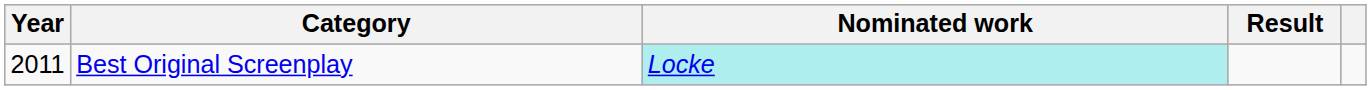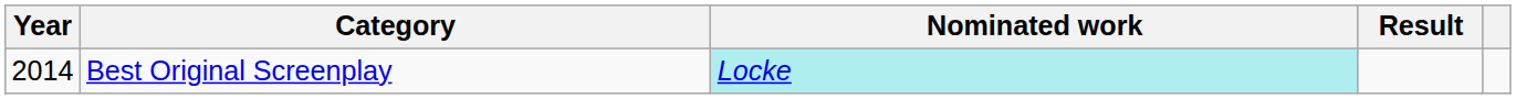 <table class="wikitable sortable">
 <tr>
 <th scope="col" style="width:1em;">Year</th>
 <th scope="col" style="width:39em;">Category</th>
 <th scope="col" style="width:40em;">Nominated work</th>
 <th scope="col" style="width:5em;">Result</th>
 <th scope="col" style="width:1em;"class="unsortable"></th>
 </tr>
 <tr>
-<td>2011</td>
+<td>2014</td>
 <td><a href='#'>Best Original Screenplay</a></td>
 <td style="background: paleturquoise;"><em><a href='#'>Locke</a></em></td>
 <td></td>
 <td></td>
 </tr>
 </table>
